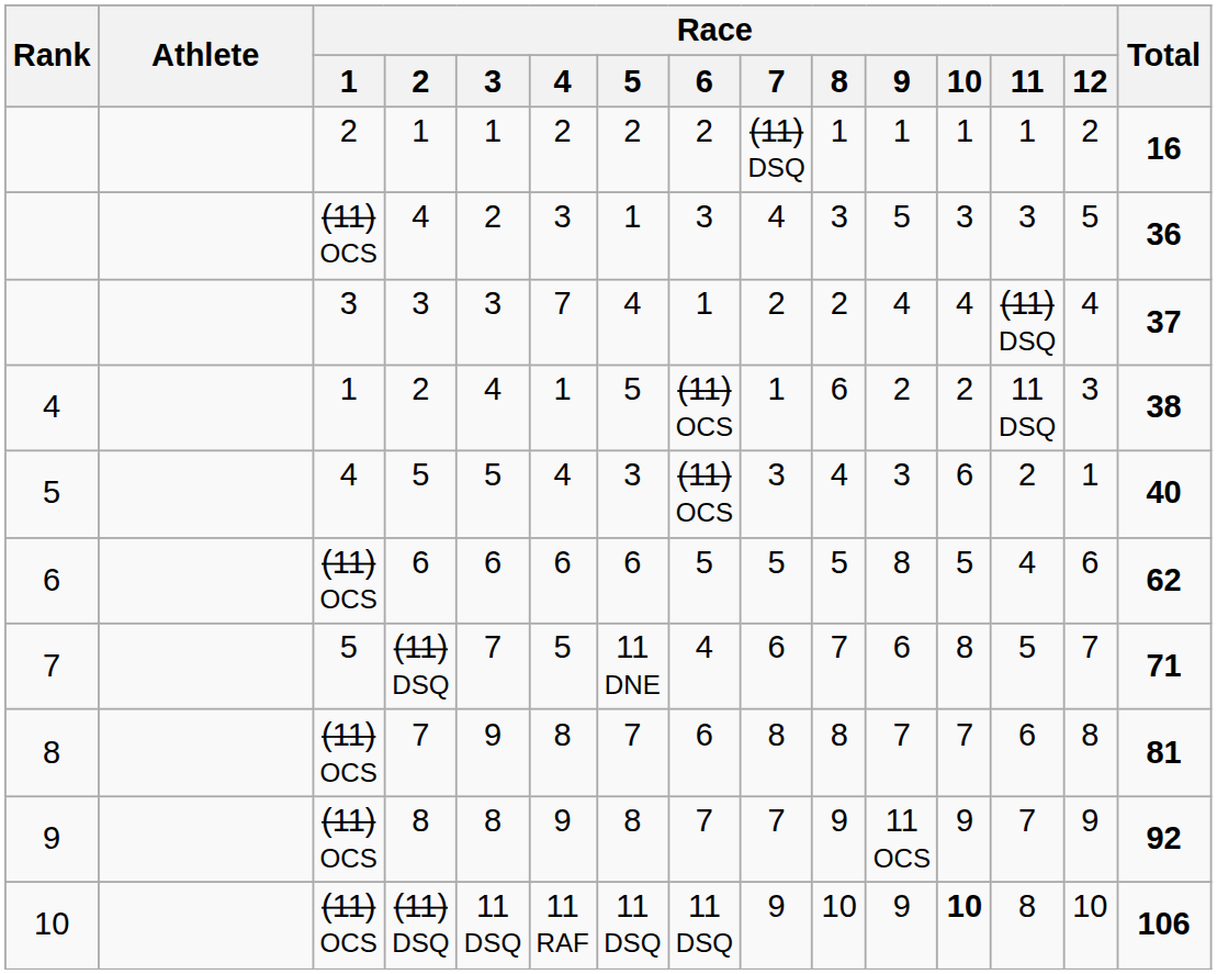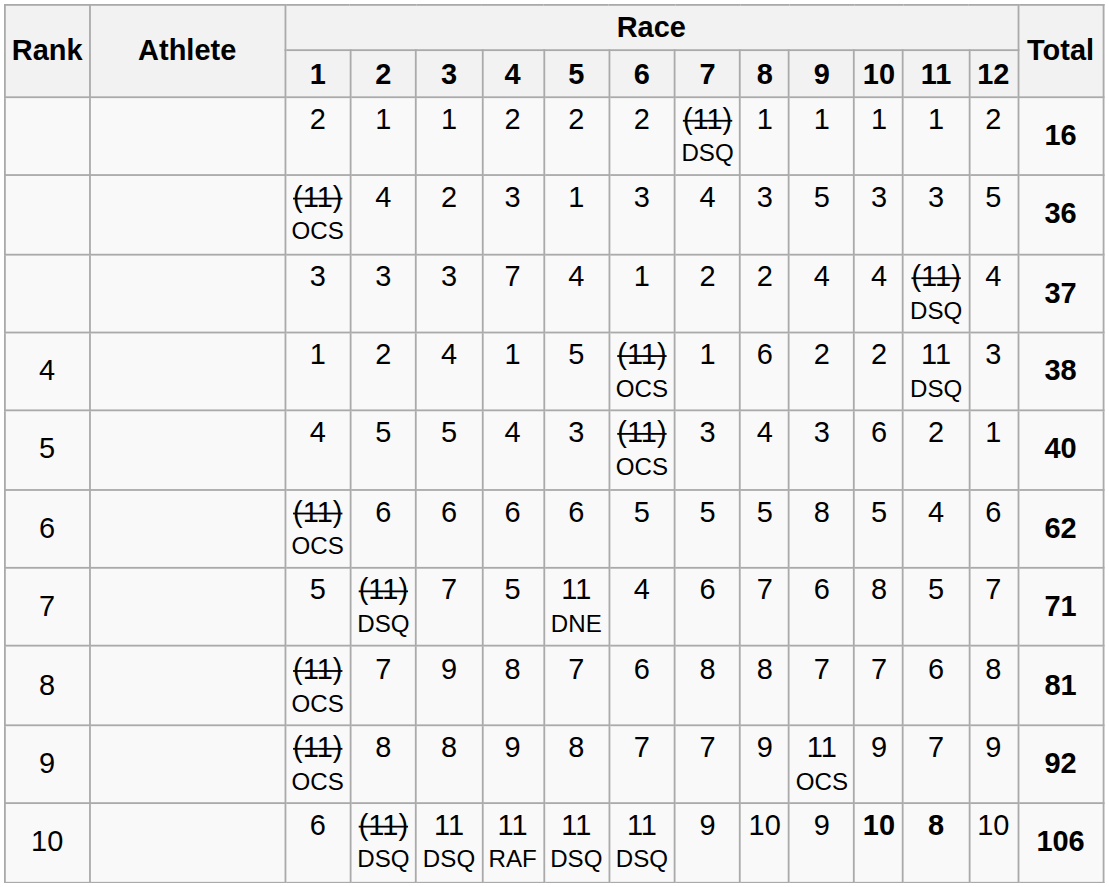 <table | class="wikitable" style="text-align:center">
 <tr>
 <th rowspan="2" width=40>Rank</th>
 <th rowspan="2" width=250>Athlete</th>
 <th colspan="12">Race</th>
 <th rowspan="2" width=50>Total</th>
 </tr>
 <tr>
 <th width=25>1</th>
 <th width=25>2</th>
 <th width=25>3</th>
 <th width=25>4</th>
 <th width=25>5</th>
 <th width=25>6</th>
 <th width=25>7</th>
 <th width=25>8</th>
 <th width=25>9</th>
 <th width=25>10</th>
 <th width=25>11</th>
 <th width=25>12</th>
 </tr>
 <tr>
 <td></td>
 <td align=left></td>
 <td>2<br> </td>
 <td>1<br> </td>
 <td>1<br> </td>
 <td>2<br> </td>
 <td>2<br> </td>
 <td>2<br> </td>
 <td><s>(11)</s><br><small>DSQ</small></td>
 <td>1<br> </td>
 <td>1<br> </td>
 <td>1<br> </td>
 <td>1<br> </td>
 <td>2<br> </td>
 <td><strong>16</strong></td>
 </tr>
 <tr>
 <td></td>
 <td align=left></td>
 <td><s>(11)</s><br><small>OCS</small></td>
 <td>4<br> </td>
 <td>2<br> </td>
 <td>3<br> </td>
 <td>1<br> </td>
 <td>3<br> </td>
 <td>4<br> </td>
 <td>3<br> </td>
 <td>5<br> </td>
 <td>3<br> </td>
 <td>3<br> </td>
 <td>5<br> </td>
 <td><strong>36</strong></td>
 </tr>
 <tr>
 <td></td>
 <td align=left></td>
 <td>3<br> </td>
 <td>3<br> </td>
 <td>3<br> </td>
 <td>7<br> </td>
 <td>4<br> </td>
 <td>1<br> </td>
 <td>2<br> </td>
 <td>2<br> </td>
 <td>4<br> </td>
 <td>4<br> </td>
 <td><s>(11)</s><br><small>DSQ</small></td>
 <td>4<br> </td>
 <td><strong>37</strong></td>
 </tr>
 <tr>
 <td>4</td>
 <td align=left></td>
 <td>1<br> </td>
 <td>2<br> </td>
 <td>4<br> </td>
 <td>1<br> </td>
 <td>5<br> </td>
 <td><s>(11)</s><br><small>OCS</small></td>
 <td>1<br> </td>
 <td>6<br> </td>
 <td>2<br> </td>
 <td>2<br> </td>
 <td>11<br><small>DSQ</small></td>
 <td>3<br> </td>
 <td><strong>38</strong></td>
 </tr>
 <tr>
 <td>5</td>
 <td align=left></td>
 <td>4<br> </td>
 <td>5<br> </td>
 <td>5<br> </td>
 <td>4<br> </td>
 <td>3<br> </td>
 <td><s>(11)</s><br><small>OCS</small></td>
 <td>3<br> </td>
 <td>4<br> </td>
 <td>3<br> </td>
 <td>6<br> </td>
 <td>2<br> </td>
 <td>1<br> </td>
 <td><strong>40</strong></td>
 </tr>
 <tr>
 <td>6</td>
 <td align=left></td>
 <td><s>(11)</s><br><small>OCS</small></td>
 <td>6<br> </td>
 <td>6<br> </td>
 <td>6<br> </td>
 <td>6<br> </td>
 <td>5<br> </td>
 <td>5<br> </td>
 <td>5<br> </td>
 <td>8<br> </td>
 <td>5<br> </td>
 <td>4<br> </td>
 <td>6<br> </td>
 <td><strong>62</strong></td>
 </tr>
 <tr>
 <td>7</td>
 <td align=left></td>
 <td>5<br> </td>
 <td><s>(11)</s><br><small>DSQ</small></td>
 <td>7<br> </td>
 <td>5<br> </td>
 <td>11<br><small>DNE</small></td>
 <td>4<br> </td>
 <td>6<br> </td>
 <td>7<br> </td>
 <td>6<br> </td>
 <td>8<br> </td>
 <td>5<br> </td>
 <td>7<br> </td>
 <td><strong>71</strong></td>
 </tr>
 <tr>
 <td>8</td>
 <td align=left></td>
 <td><s>(11)</s><br><small>OCS</small></td>
 <td>7<br> </td>
 <td>9<br> </td>
 <td>8<br> </td>
 <td>7<br> </td>
 <td>6<br> </td>
 <td>8<br> </td>
 <td>8<br> </td>
 <td>7<br> </td>
 <td>7<br> </td>
 <td>6<br> </td>
 <td>8<br> </td>
 <td><strong>81</strong></td>
 </tr>
 <tr>
 <td>9</td>
 <td align=left></td>
 <td><s>(11)</s><br><small>OCS</small></td>
 <td>8<br> </td>
 <td>8<br> </td>
 <td>9<br> </td>
 <td>8<br> </td>
 <td>7<br> </td>
 <td>7<br> </td>
 <td>9<br> </td>
 <td>11<br><small>OCS</small></td>
 <td>9<br> </td>
 <td>7<br> </td>
 <td>9<br> </td>
 <td><strong>92</strong></td>
 </tr>
 <tr>
 <td>10</td>
 <td align=left></td>
-<td><s>(11)</s><br><small>OCS</small></td>
+<td>6<br> </td>
 <td><s>(11)</s><br><small>DSQ</small></td>
 <td>11<br><small>DSQ</small></td>
 <td>11<br><small>RAF</small></td>
 <td>11<br><small>DSQ</small></td>
 <td>11<br><small>DSQ</small></td>
 <td>9<br> </td>
 <td>10<br> </td>
 <td>9<br> </td>
 <td><strong>10<br> </strong></td>
-<td>8<br> </td>
+<td><strong>8<br> </strong></td>
 <td>10<br> </td>
 <td><strong>106</strong></td>
 </tr>
 </table>
